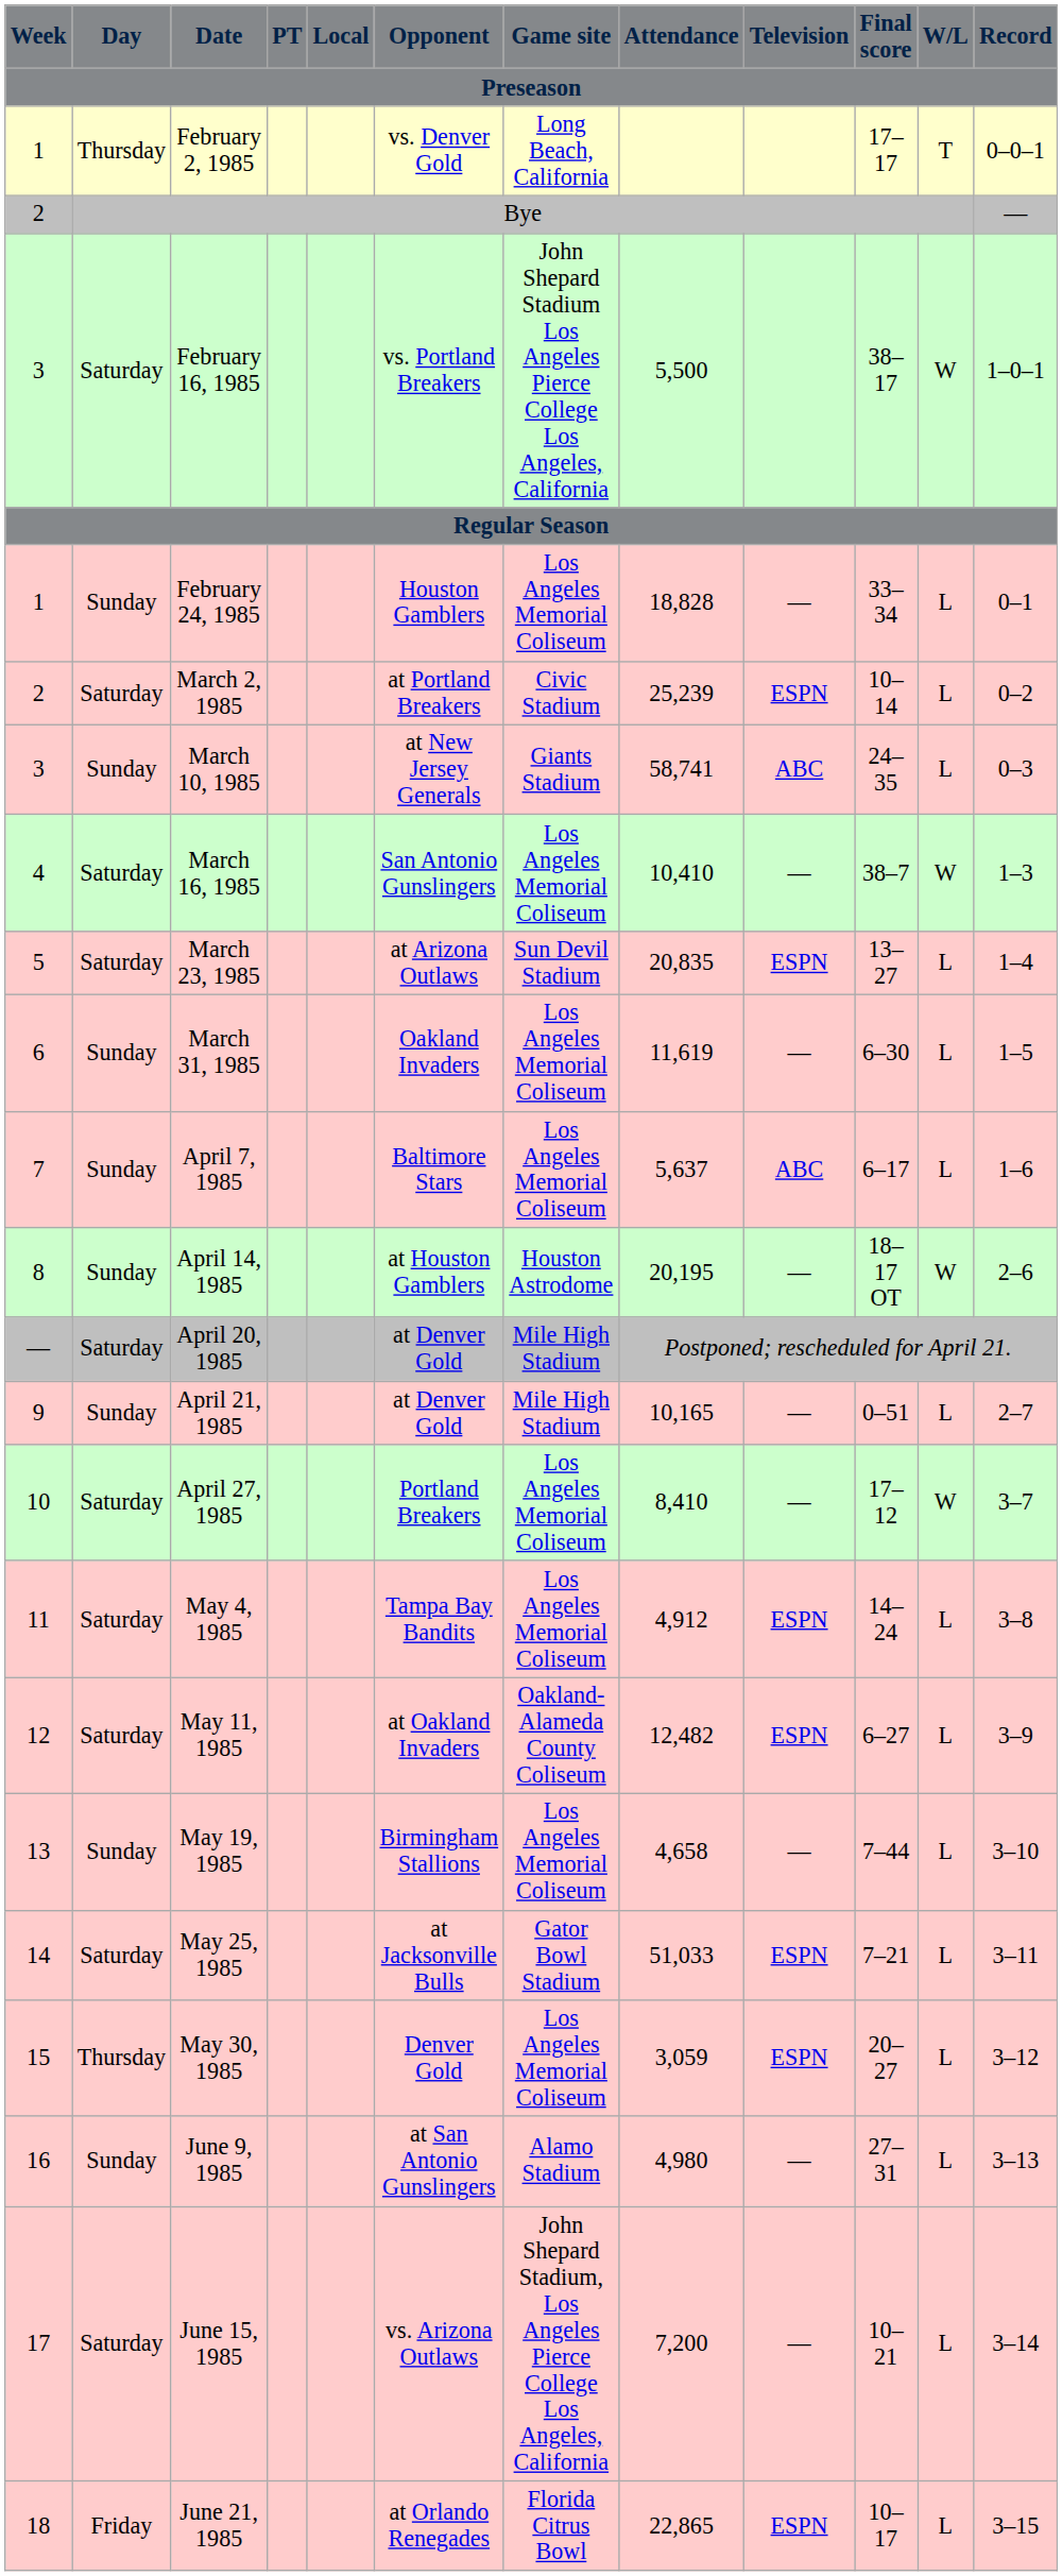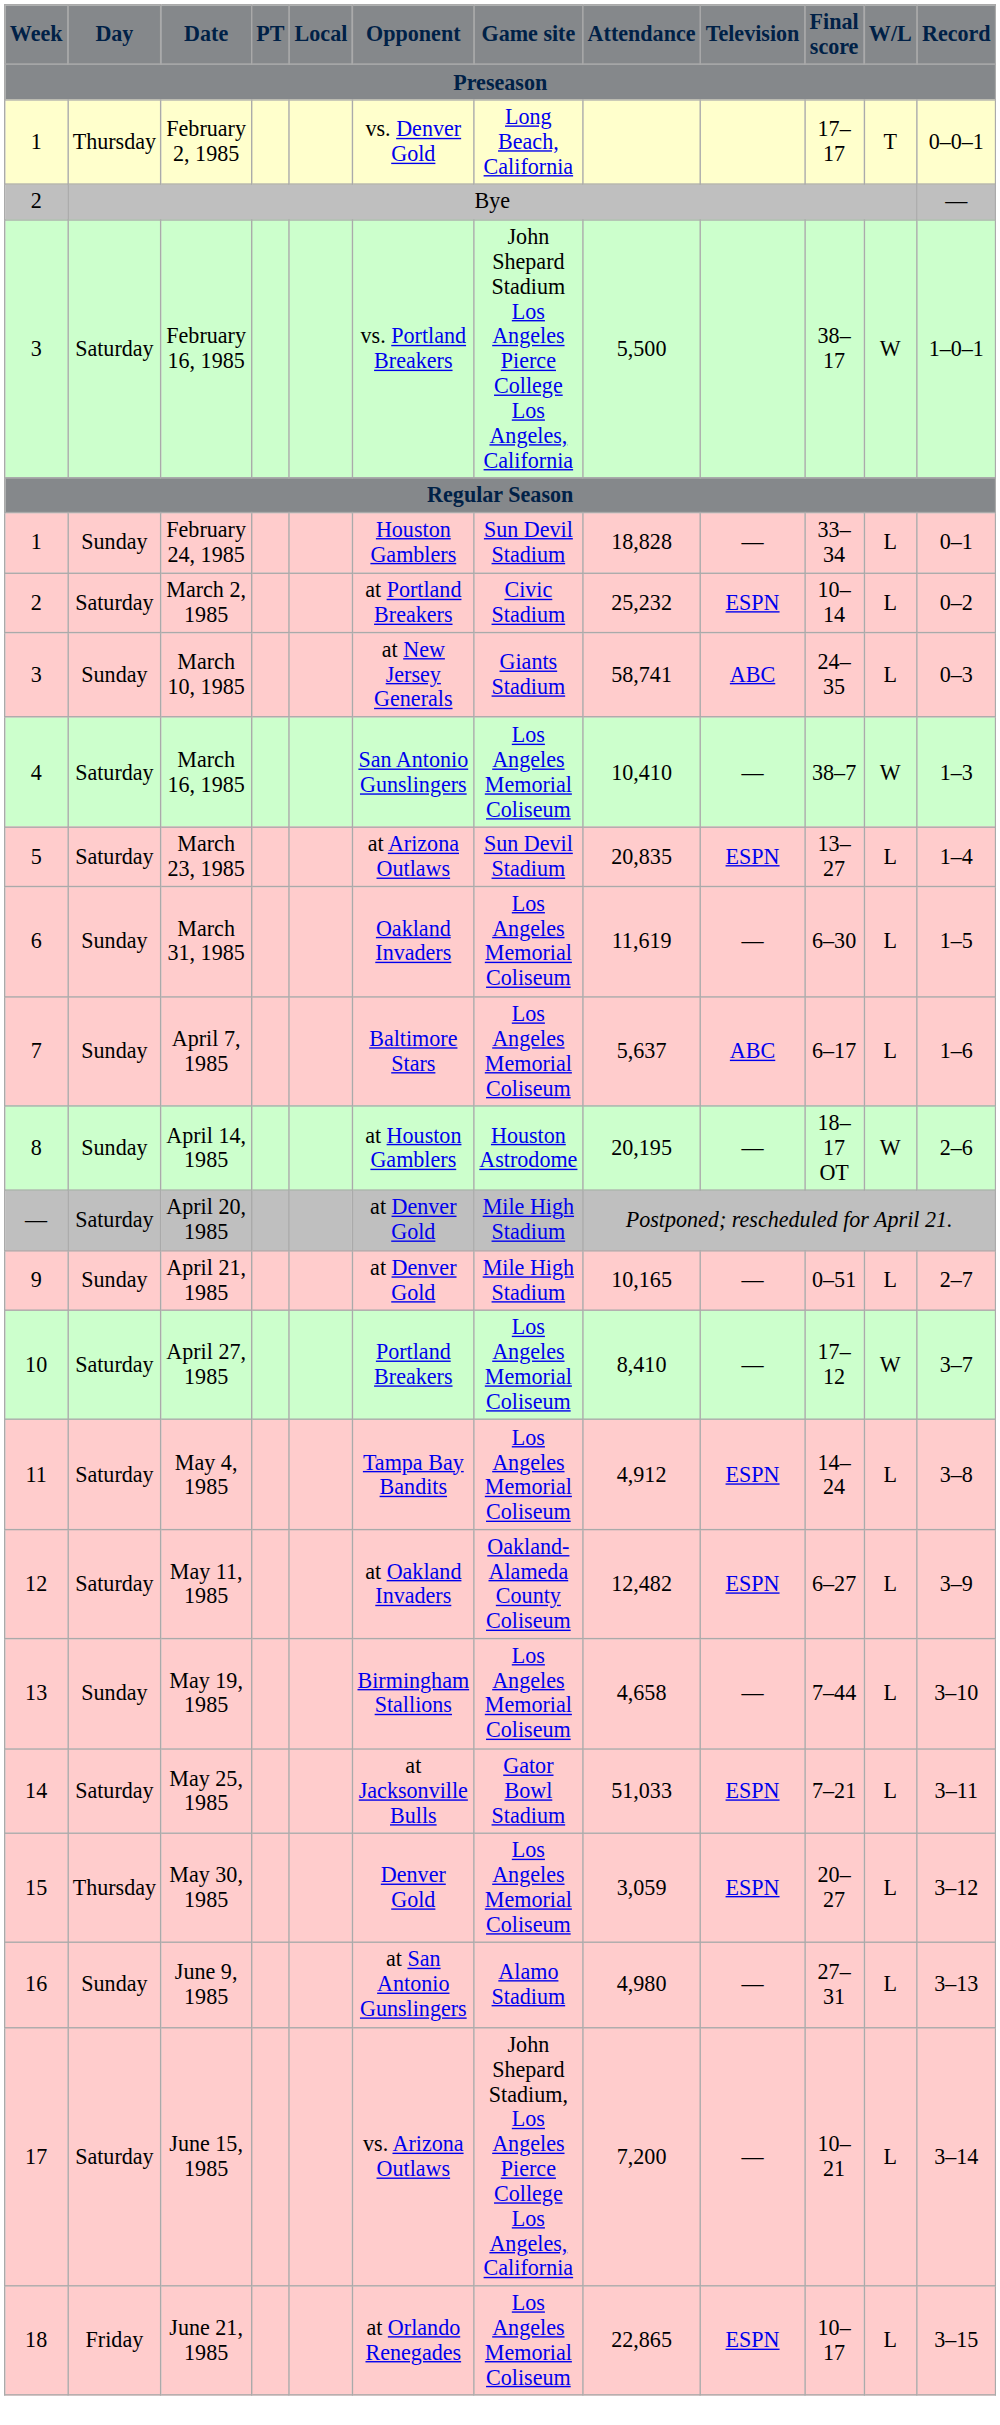 <table class="wikitable" style="text-align:center">
 <tr>
 <th style="background:#85888B; color:#002147;">Week</th>
 <th style="background:#85888B; color:#002147;">Day</th>
 <th style="background:#85888B; color:#002147;">Date</th>
 <th style="background:#85888B; color:#002147;">PT</th>
 <th style="background:#85888B; color:#002147;">Local</th>
 <th style="background:#85888B; color:#002147;">Opponent</th>
 <th style="background:#85888B; color:#002147;">Game site</th>
 <th style="background:#85888B; color:#002147;">Attendance</th>
 <th style="background:#85888B; color:#002147;">Television</th>
 <th style="background:#85888B; color:#002147;">Final score</th>
 <th style="background:#85888B; color:#002147;">W/L</th>
 <th style="background:#85888B; color:#002147;">Record</th>
 </tr>
 <tr>
 <td style="background:#85888B; color:#002147;text-align:center;" colspan=12><strong>Preseason</strong></td>
 </tr>
 <tr style="background:#ffc">
 <td>1</td>
 <td>Thursday</td>
 <td>February 2, 1985</td>
 <td></td>
 <td></td>
 <td>vs. <a href='#'>Denver Gold</a></td>
 <td><a href='#'>Long Beach, California</a></td>
 <td></td>
 <td></td>
 <td>17–17</td>
 <td>T</td>
 <td>0–0–1</td>
 </tr>
 <tr style="background:#BFBFBF;">
 <td>2</td>
 <td colspan=10>Bye</td>
 <td>—</td>
 </tr>
 <tr style="background:#cfc">
 <td>3</td>
 <td>Saturday</td>
 <td>February 16, 1985</td>
 <td></td>
 <td></td>
 <td>vs. <a href='#'>Portland Breakers</a></td>
 <td>John Shepard Stadium<br><a href='#'>Los Angeles Pierce College</a><br><a href='#'>Los Angeles, California</a></td>
 <td>5,500</td>
 <td></td>
 <td>38–17</td>
 <td>W</td>
 <td>1–0–1</td>
 </tr>
 <tr>
 <td style="background:#85888B; color:#002147;text-align:center;" colspan=12><strong>Regular Season</strong></td>
 </tr>
 <tr style="background:#fcc">
 <td>1</td>
 <td>Sunday</td>
 <td>February 24, 1985</td>
 <td></td>
 <td></td>
 <td><a href='#'>Houston Gamblers</a></td>
-<td><a href='#'>Los Angeles Memorial Coliseum</a></td>
+<td><a href='#'>Sun Devil Stadium</a></td>
 <td>18,828</td>
 <td>—</td>
 <td>33–34</td>
 <td>L</td>
 <td>0–1</td>
 </tr>
 <tr style="background:#fcc">
 <td>2</td>
 <td>Saturday</td>
 <td>March 2, 1985</td>
 <td></td>
 <td></td>
 <td>at <a href='#'>Portland Breakers</a></td>
 <td><a href='#'>Civic Stadium</a></td>
-<td>25,239</td>
+<td>25,232</td>
 <td><a href='#'>ESPN</a></td>
 <td>10–14</td>
 <td>L</td>
 <td>0–2</td>
 </tr>
 <tr style="background:#fcc">
 <td>3</td>
 <td>Sunday</td>
 <td>March 10, 1985</td>
 <td></td>
 <td></td>
 <td>at <a href='#'>New Jersey Generals</a></td>
 <td><a href='#'>Giants Stadium</a></td>
 <td>58,741</td>
 <td><a href='#'>ABC</a></td>
 <td>24–35</td>
 <td>L</td>
 <td>0–3</td>
 </tr>
 <tr style="background:#cfc">
 <td>4</td>
 <td>Saturday</td>
 <td>March 16, 1985</td>
 <td></td>
 <td></td>
 <td><a href='#'>San Antonio Gunslingers</a></td>
 <td><a href='#'>Los Angeles Memorial Coliseum</a></td>
 <td>10,410</td>
 <td>—</td>
 <td>38–7</td>
 <td>W</td>
 <td>1–3</td>
 </tr>
 <tr style="background:#fcc">
 <td>5</td>
 <td>Saturday</td>
 <td>March 23, 1985</td>
 <td></td>
 <td></td>
 <td>at <a href='#'>Arizona Outlaws</a></td>
 <td><a href='#'>Sun Devil Stadium</a></td>
 <td>20,835</td>
 <td><a href='#'>ESPN</a></td>
 <td>13–27</td>
 <td>L</td>
 <td>1–4</td>
 </tr>
 <tr style="background:#fcc">
 <td>6</td>
 <td>Sunday</td>
 <td>March 31, 1985</td>
 <td></td>
 <td></td>
 <td><a href='#'>Oakland Invaders</a></td>
 <td><a href='#'>Los Angeles Memorial Coliseum</a></td>
 <td>11,619</td>
 <td>—</td>
 <td>6–30</td>
 <td>L</td>
 <td>1–5</td>
 </tr>
 <tr style="background:#fcc">
 <td>7</td>
 <td>Sunday</td>
 <td>April 7, 1985</td>
 <td></td>
 <td></td>
 <td><a href='#'>Baltimore Stars</a></td>
 <td><a href='#'>Los Angeles Memorial Coliseum</a></td>
 <td>5,637</td>
 <td><a href='#'>ABC</a></td>
 <td>6–17</td>
 <td>L</td>
 <td>1–6</td>
 </tr>
 <tr style="background:#cfc">
 <td>8</td>
 <td>Sunday</td>
 <td>April 14, 1985</td>
 <td></td>
 <td></td>
 <td>at <a href='#'>Houston Gamblers</a></td>
 <td><a href='#'>Houston Astrodome</a></td>
 <td>20,195</td>
 <td>—</td>
 <td>18–17 OT</td>
 <td>W</td>
 <td>2–6</td>
 </tr>
 <tr style="background:#BFBFBF;">
 <td>—</td>
 <td>Saturday</td>
 <td>April 20, 1985</td>
 <td></td>
 <td></td>
 <td>at <a href='#'>Denver Gold</a></td>
 <td><a href='#'>Mile High Stadium</a></td>
 <td style="text-align:center" colspan=5><em>Postponed; rescheduled for April 21.</em></td>
 </tr>
 <tr style="background:#fcc">
 <td>9</td>
 <td>Sunday</td>
 <td>April 21, 1985</td>
 <td></td>
 <td></td>
 <td>at <a href='#'>Denver Gold</a></td>
 <td><a href='#'>Mile High Stadium</a></td>
 <td>10,165</td>
 <td>—</td>
 <td>0–51</td>
 <td>L</td>
 <td>2–7</td>
 </tr>
 <tr style="background:#cfc">
 <td>10</td>
 <td>Saturday</td>
 <td>April 27, 1985</td>
 <td></td>
 <td></td>
 <td><a href='#'>Portland Breakers</a></td>
 <td><a href='#'>Los Angeles Memorial Coliseum</a></td>
 <td>8,410</td>
 <td>—</td>
 <td>17–12</td>
 <td>W</td>
 <td>3–7</td>
 </tr>
 <tr style="background:#fcc">
 <td>11</td>
 <td>Saturday</td>
 <td>May 4, 1985</td>
 <td></td>
 <td></td>
 <td><a href='#'>Tampa Bay Bandits</a></td>
 <td><a href='#'>Los Angeles Memorial Coliseum</a></td>
 <td>4,912</td>
 <td><a href='#'>ESPN</a></td>
 <td>14–24</td>
 <td>L</td>
 <td>3–8</td>
 </tr>
 <tr style="background:#fcc">
 <td>12</td>
 <td>Saturday</td>
 <td>May 11, 1985</td>
 <td></td>
 <td></td>
 <td>at <a href='#'>Oakland Invaders</a></td>
 <td><a href='#'>Oakland-Alameda County Coliseum</a></td>
 <td>12,482</td>
 <td><a href='#'>ESPN</a></td>
 <td>6–27</td>
 <td>L</td>
 <td>3–9</td>
 </tr>
 <tr style="background:#fcc">
 <td>13</td>
 <td>Sunday</td>
 <td>May 19, 1985</td>
 <td></td>
 <td></td>
 <td><a href='#'>Birmingham Stallions</a></td>
 <td><a href='#'>Los Angeles Memorial Coliseum</a></td>
 <td>4,658</td>
 <td>—</td>
 <td>7–44</td>
 <td>L</td>
 <td>3–10</td>
 </tr>
 <tr style="background:#fcc">
 <td>14</td>
 <td>Saturday</td>
 <td>May 25, 1985</td>
 <td></td>
 <td></td>
 <td>at <a href='#'>Jacksonville Bulls</a></td>
 <td><a href='#'>Gator Bowl Stadium</a></td>
 <td>51,033</td>
 <td><a href='#'>ESPN</a></td>
 <td>7–21</td>
 <td>L</td>
 <td>3–11</td>
 </tr>
 <tr style="background:#fcc">
 <td>15</td>
 <td>Thursday</td>
 <td>May 30, 1985</td>
 <td></td>
 <td></td>
 <td><a href='#'>Denver Gold</a></td>
 <td><a href='#'>Los Angeles Memorial Coliseum</a></td>
 <td>3,059</td>
 <td><a href='#'>ESPN</a></td>
 <td>20–27</td>
 <td>L</td>
 <td>3–12</td>
 </tr>
 <tr style="background:#fcc">
 <td>16</td>
 <td>Sunday</td>
 <td>June 9, 1985</td>
 <td></td>
 <td></td>
 <td>at <a href='#'>San Antonio Gunslingers</a></td>
 <td><a href='#'>Alamo Stadium</a></td>
 <td>4,980</td>
 <td>—</td>
 <td>27–31</td>
 <td>L</td>
 <td>3–13</td>
 </tr>
 <tr style="background:#fcc">
 <td>17</td>
 <td>Saturday</td>
 <td>June 15, 1985</td>
 <td></td>
 <td></td>
 <td>vs. <a href='#'>Arizona Outlaws</a></td>
 <td>John Shepard Stadium,<br><a href='#'>Los Angeles Pierce College</a><br><a href='#'>Los Angeles, California</a></td>
 <td>7,200</td>
 <td>—</td>
 <td>10–21</td>
 <td>L</td>
 <td>3–14</td>
 </tr>
 <tr style="background:#fcc;">
 <td>18</td>
 <td>Friday</td>
 <td>June 21, 1985</td>
 <td></td>
 <td></td>
 <td>at <a href='#'>Orlando Renegades</a></td>
-<td><a href='#'>Florida Citrus Bowl</a></td>
+<td><a href='#'>Los Angeles Memorial Coliseum</a></td>
 <td>22,865</td>
 <td><a href='#'>ESPN</a></td>
 <td>10–17</td>
 <td>L</td>
 <td>3–15</td>
 </tr>
 </table>
